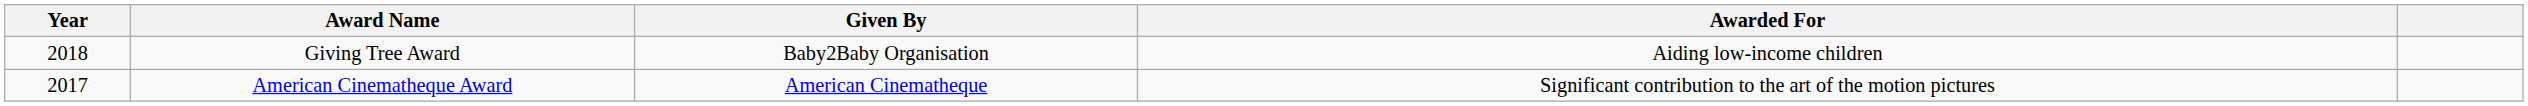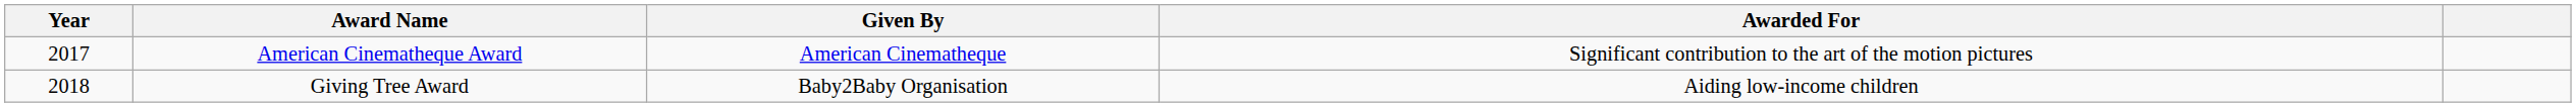 <table class="wikitable" style="width:100%;text-align:center;">
 <tr>
 <th width=5%>Year</th>
 <th style="width:20%;">Award Name</th>
 <th style="width:20%;">Given By</th>
 <th style="width:50%;">Awarded For</th>
 <th width=5%></th>
 </tr>
 <tr>
+<td>2017</td>
+<td><a href='#'>American Cinematheque Award</a></td>
+<td><a href='#'>American Cinematheque</a></td>
+<td>Significant contribution to the art of the motion pictures</td>
+<td></td>
+</tr>
+<tr>
 <td style="text-align:center;">2018</td>
 <td>Giving Tree Award</td>
 <td>Baby2Baby Organisation</td>
 <td>Aiding low-income children</td>
 <td style="text-align:center;"></td>
 </tr>
-<tr>
-<td>2017</td>
-<td><a href='#'>American Cinematheque Award</a></td>
-<td><a href='#'>American Cinematheque</a></td>
-<td>Significant contribution to the art of the motion pictures</td>
-<td></td>
-</tr>
 </table>
